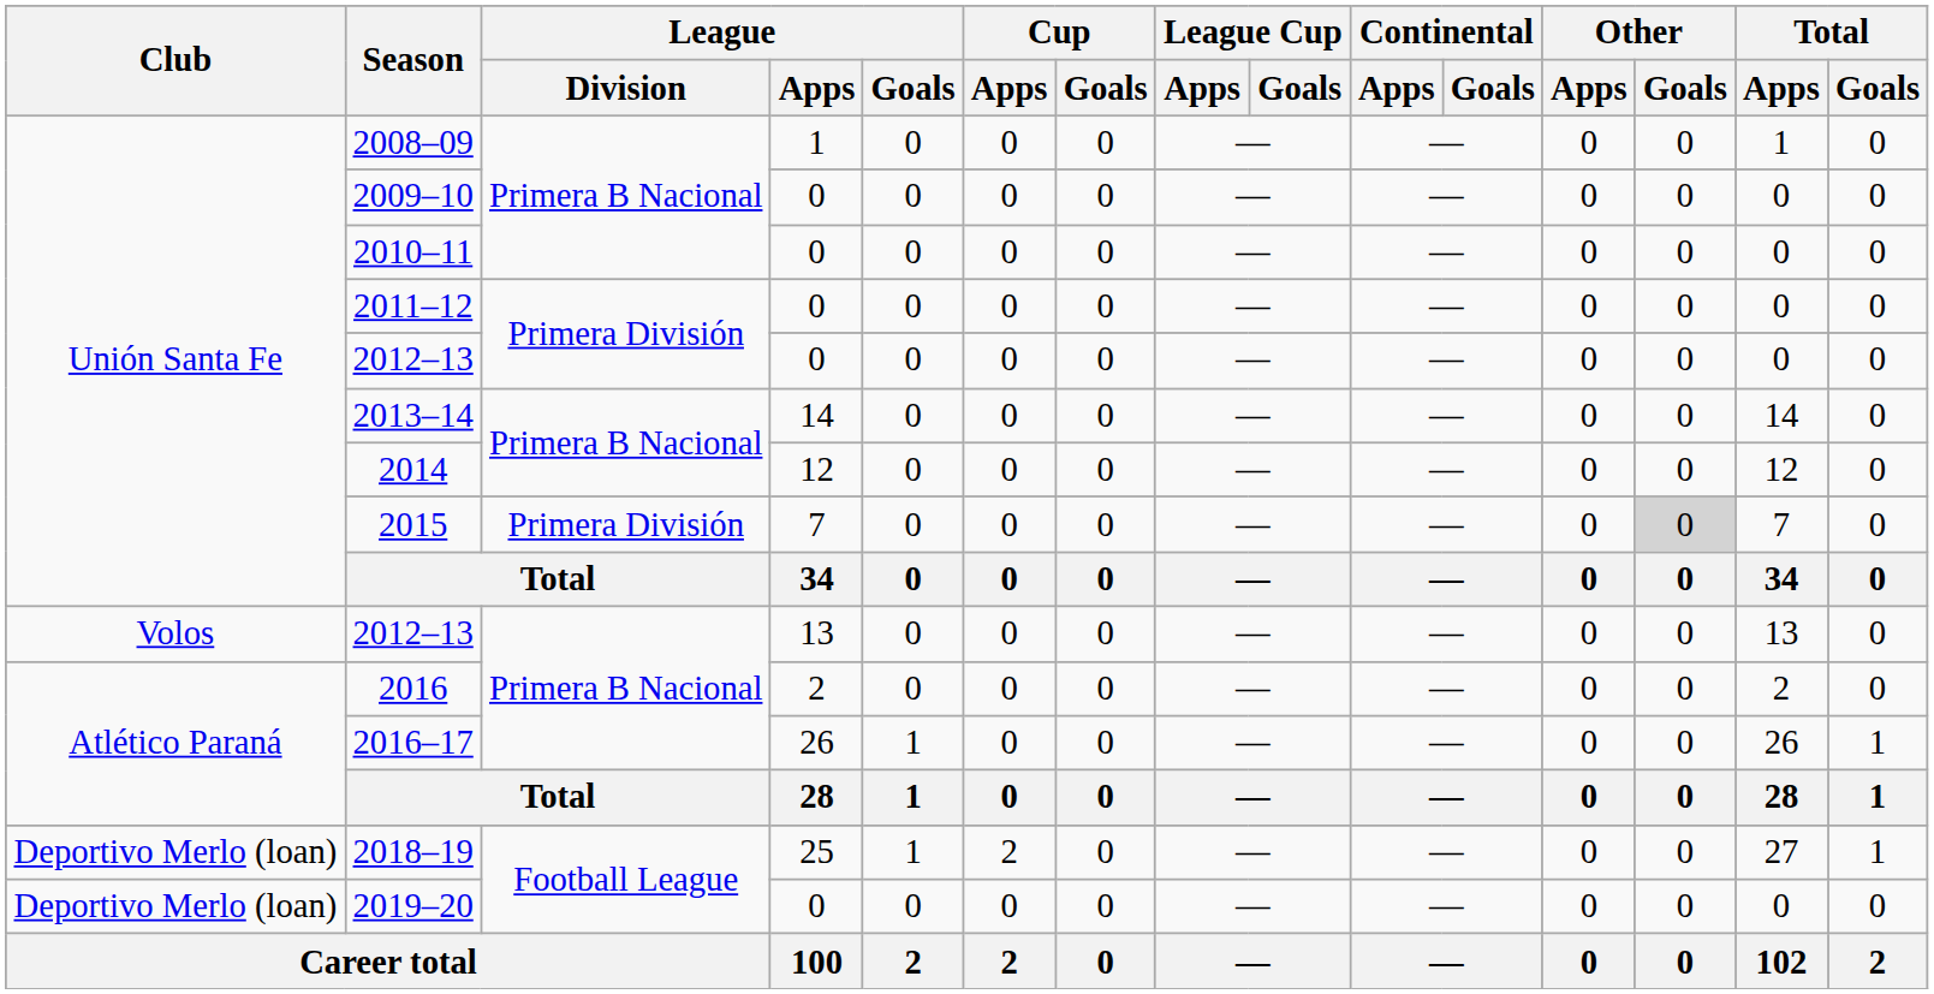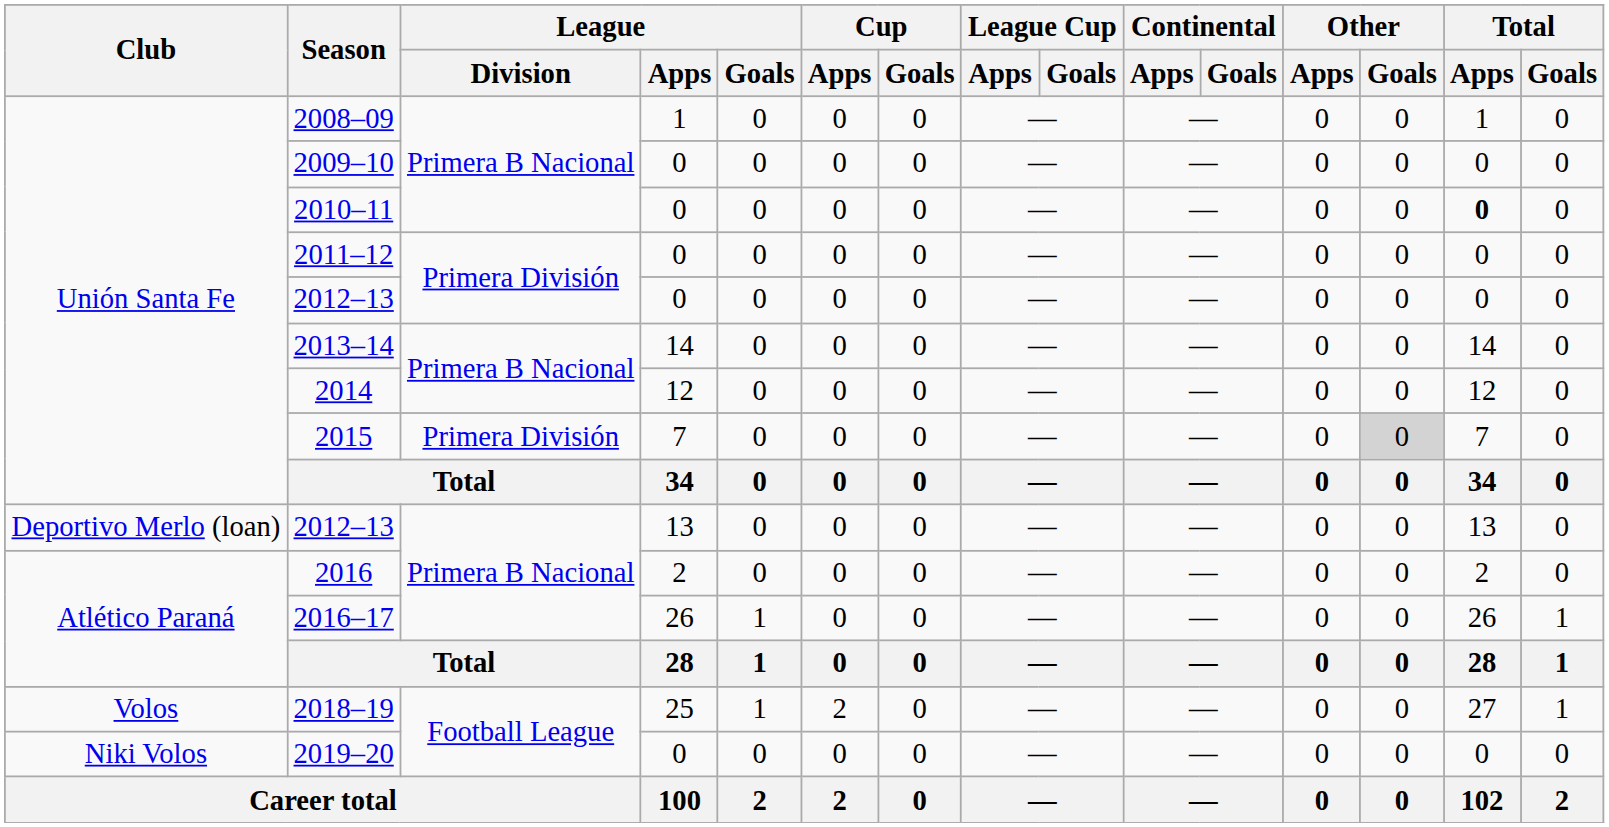 <table class="wikitable" style="text-align:center">
 <tr>
 <th rowspan="2">Club</th>
 <th rowspan="2">Season</th>
 <th colspan="3">League</th>
 <th colspan="2">Cup</th>
 <th colspan="2">League Cup</th>
 <th colspan="2">Continental</th>
 <th colspan="2">Other</th>
 <th colspan="2">Total</th>
 </tr>
 <tr>
 <th>Division</th>
 <th>Apps</th>
 <th>Goals</th>
 <th>Apps</th>
 <th>Goals</th>
 <th>Apps</th>
 <th>Goals</th>
 <th>Apps</th>
 <th>Goals</th>
 <th>Apps</th>
 <th>Goals</th>
 <th>Apps</th>
 <th>Goals</th>
 </tr>
 <tr>
 <td rowspan="9"><a href='#'>Unión Santa Fe</a></td>
 <td><a href='#'>2008–09</a></td>
 <td rowspan="3"><a href='#'>Primera B Nacional</a></td>
 <td>1</td>
 <td>0</td>
 <td>0</td>
 <td>0</td>
 <td colspan="2">—</td>
 <td colspan="2">—</td>
 <td>0</td>
 <td>0</td>
 <td>1</td>
 <td>0</td>
 </tr>
 <tr>
 <td><a href='#'>2009–10</a></td>
 <td>0</td>
 <td>0</td>
 <td>0</td>
 <td>0</td>
 <td colspan="2">—</td>
 <td colspan="2">—</td>
 <td>0</td>
 <td>0</td>
 <td>0</td>
 <td>0</td>
 </tr>
 <tr>
 <td><a href='#'>2010–11</a></td>
 <td>0</td>
 <td>0</td>
 <td>0</td>
 <td>0</td>
 <td colspan="2">—</td>
 <td colspan="2">—</td>
 <td>0</td>
 <td>0</td>
-<td>0</td>
+<td><strong>0</strong></td>
 <td>0</td>
 </tr>
 <tr>
 <td><a href='#'>2011–12</a></td>
 <td rowspan="2"><a href='#'>Primera División</a></td>
 <td>0</td>
 <td>0</td>
 <td>0</td>
 <td>0</td>
 <td colspan="2">—</td>
 <td colspan="2">—</td>
 <td>0</td>
 <td>0</td>
 <td>0</td>
 <td>0</td>
 </tr>
 <tr>
 <td><a href='#'>2012–13</a></td>
 <td>0</td>
 <td>0</td>
 <td>0</td>
 <td>0</td>
 <td colspan="2">—</td>
 <td colspan="2">—</td>
 <td>0</td>
 <td>0</td>
 <td>0</td>
 <td>0</td>
 </tr>
 <tr>
 <td><a href='#'>2013–14</a></td>
 <td rowspan="2"><a href='#'>Primera B Nacional</a></td>
 <td>14</td>
 <td>0</td>
 <td>0</td>
 <td>0</td>
 <td colspan="2">—</td>
 <td colspan="2">—</td>
 <td>0</td>
 <td>0</td>
 <td>14</td>
 <td>0</td>
 </tr>
 <tr>
 <td><a href='#'>2014</a></td>
 <td>12</td>
 <td>0</td>
 <td>0</td>
 <td>0</td>
 <td colspan="2">—</td>
 <td colspan="2">—</td>
 <td>0</td>
 <td>0</td>
 <td>12</td>
 <td>0</td>
 </tr>
 <tr>
 <td><a href='#'>2015</a></td>
 <td rowspan="1"><a href='#'>Primera División</a></td>
 <td>7</td>
 <td>0</td>
 <td>0</td>
 <td>0</td>
 <td colspan="2">—</td>
 <td colspan="2">—</td>
 <td>0</td>
 <td style="background: lightgrey;">0</td>
 <td>7</td>
 <td>0</td>
 </tr>
 <tr>
 <th colspan="2">Total</th>
 <th>34</th>
 <th>0</th>
 <th>0</th>
 <th>0</th>
 <th colspan="2">—</th>
 <th colspan="2">—</th>
 <th>0</th>
 <th>0</th>
 <th>34</th>
 <th>0</th>
 </tr>
 <tr>
-<td rowspan="1"><a href='#'>Volos</a></td>
+<td rowspan="1"><a href='#'>Deportivo Merlo</a> (loan)</td>
 <td><a href='#'>2012–13</a></td>
 <td rowspan="3"><a href='#'>Primera B Nacional</a></td>
 <td>13</td>
 <td>0</td>
 <td>0</td>
 <td>0</td>
 <td colspan="2">—</td>
 <td colspan="2">—</td>
 <td>0</td>
 <td>0</td>
 <td>13</td>
 <td>0</td>
 </tr>
 <tr>
 <td rowspan="3"><a href='#'>Atlético Paraná</a></td>
 <td><a href='#'>2016</a></td>
 <td>2</td>
 <td>0</td>
 <td>0</td>
 <td>0</td>
 <td colspan="2">—</td>
 <td colspan="2">—</td>
 <td>0</td>
 <td>0</td>
 <td>2</td>
 <td>0</td>
 </tr>
 <tr>
 <td><a href='#'>2016–17</a></td>
 <td>26</td>
 <td>1</td>
 <td>0</td>
 <td>0</td>
 <td colspan="2">—</td>
 <td colspan="2">—</td>
 <td>0</td>
 <td>0</td>
 <td>26</td>
 <td>1</td>
 </tr>
 <tr>
 <th colspan="2">Total</th>
 <th>28</th>
 <th>1</th>
 <th>0</th>
 <th>0</th>
 <th colspan="2">—</th>
 <th colspan="2">—</th>
 <th>0</th>
 <th>0</th>
 <th>28</th>
 <th>1</th>
 </tr>
 <tr>
-<td rowspan="1"><a href='#'>Deportivo Merlo</a> (loan)</td>
+<td rowspan="1"><a href='#'>Volos</a></td>
 <td><a href='#'>2018–19</a></td>
 <td rowspan="2"><a href='#'>Football League</a></td>
 <td>25</td>
 <td>1</td>
 <td>2</td>
 <td>0</td>
 <td colspan="2">—</td>
 <td colspan="2">—</td>
 <td>0</td>
 <td>0</td>
 <td>27</td>
 <td>1</td>
 </tr>
 <tr>
-<td rowspan="1"><a href='#'>Deportivo Merlo</a> (loan)</td>
+<td rowspan="1"><a href='#'>Niki Volos</a></td>
 <td><a href='#'>2019–20</a></td>
 <td>0</td>
 <td>0</td>
 <td>0</td>
 <td>0</td>
 <td colspan="2">—</td>
 <td colspan="2">—</td>
 <td>0</td>
 <td>0</td>
 <td>0</td>
 <td>0</td>
 </tr>
 <tr>
 <th colspan="3">Career total</th>
 <th>100</th>
 <th>2</th>
 <th>2</th>
 <th>0</th>
 <th colspan="2">—</th>
 <th colspan="2">—</th>
 <th>0</th>
 <th>0</th>
 <th>102</th>
 <th>2</th>
 </tr>
 </table>
